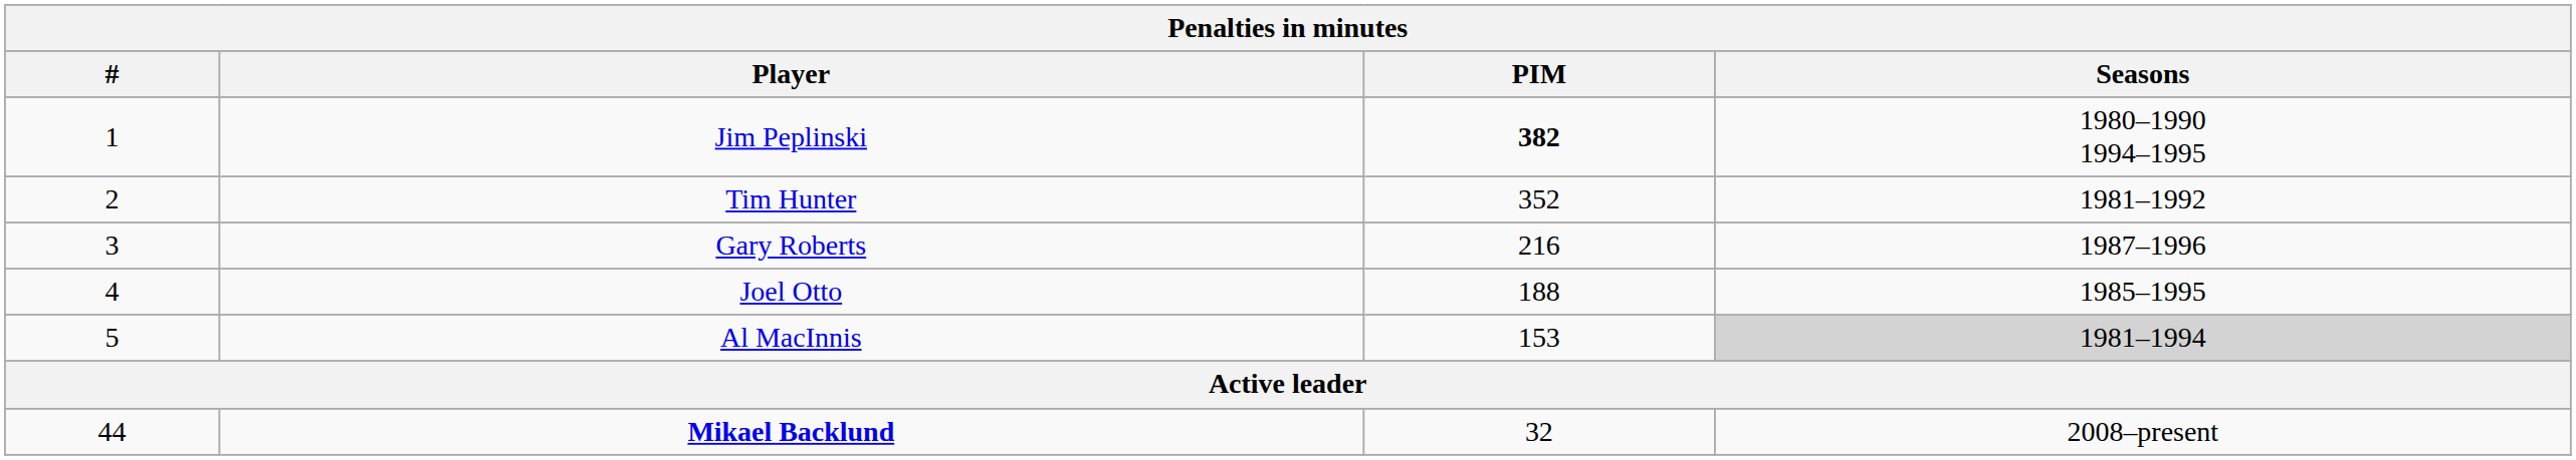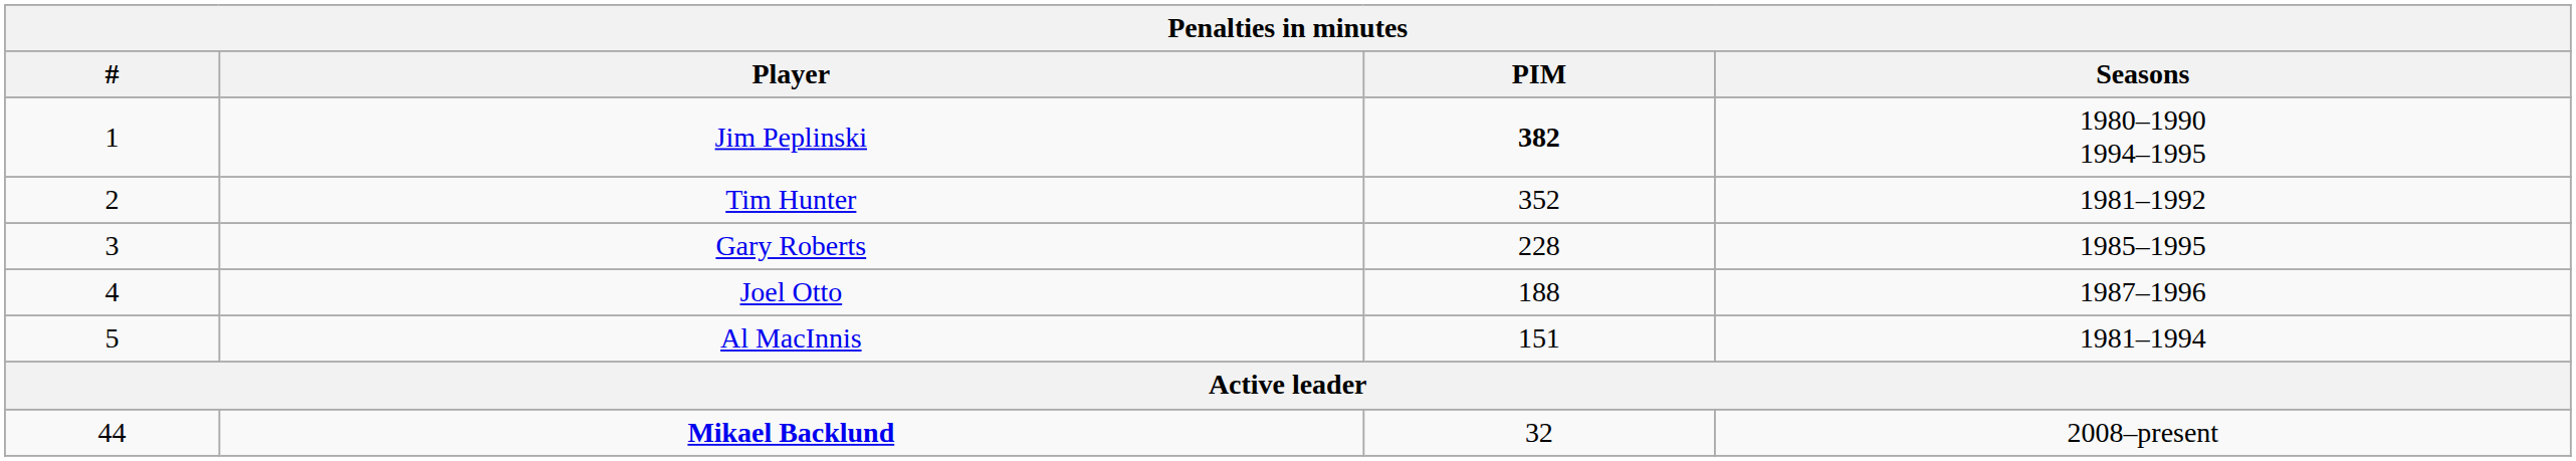 <table class="wikitable" style="text-align: center; font-size: 95%" width="70%">
 <tr>
 <th colspan="4">Penalties in minutes</th>
 </tr>
 <tr>
 <th>#</th>
 <th>Player</th>
 <th>PIM</th>
 <th>Seasons</th>
 </tr>
 <tr>
 <td>1</td>
 <td><a href='#'>Jim Peplinski</a></td>
 <td><strong>382</strong></td>
 <td>1980–1990<br>1994–1995</td>
 </tr>
 <tr>
 <td>2</td>
 <td><a href='#'>Tim Hunter</a></td>
 <td>352</td>
 <td>1981–1992</td>
 </tr>
 <tr>
 <td>3</td>
 <td><a href='#'>Gary Roberts</a></td>
-<td>216</td>
-<td>1987–1996</td>
+<td>228</td>
+<td>1985–1995</td>
 </tr>
 <tr>
 <td>4</td>
 <td><a href='#'>Joel Otto</a></td>
 <td>188</td>
-<td>1985–1995</td>
+<td>1987–1996</td>
 </tr>
 <tr>
 <td>5</td>
 <td><a href='#'>Al MacInnis</a></td>
-<td>153</td>
-<td style="background: lightgrey;">1981–1994</td>
+<td>151</td>
+<td>1981–1994</td>
 </tr>
 <tr>
 <th colspan="4">Active leader</th>
 </tr>
 <tr>
 <td>44</td>
 <td><strong><a href='#'>Mikael Backlund</a></strong></td>
 <td>32</td>
 <td>2008–present</td>
 </tr>
 </table>
